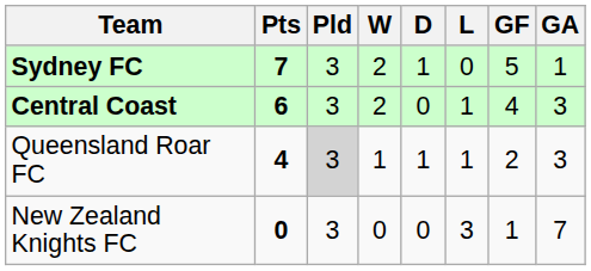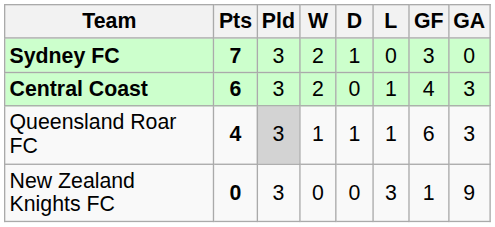 <table class="wikitable" style="text-align:center;">
 <tr>
 <th width=150>Team</th>
 <th width=20>Pts</th>
 <th width=20>Pld</th>
 <th width=20>W</th>
 <th width=20>D</th>
 <th width=20>L</th>
 <th width=20>GF</th>
 <th width=20>GA</th>
 </tr>
 <tr style="background:#ccffcc;">
 <td style="text-align:left;"><strong>Sydney FC</strong></td>
 <td><strong>7</strong></td>
 <td>3</td>
 <td>2</td>
 <td>1</td>
 <td>0</td>
-<td>5</td>
-<td>1</td>
+<td>3</td>
+<td>0</td>
 </tr>
 <tr style="background:#ccffcc;">
 <td style="text-align:left;"><strong>Central Coast</strong></td>
 <td><strong>6</strong></td>
 <td>3</td>
 <td>2</td>
 <td>0</td>
 <td>1</td>
 <td>4</td>
 <td>3</td>
 </tr>
 <tr>
 <td style="text-align:left;">Queensland Roar FC</td>
 <td><strong>4</strong></td>
 <td style="background: lightgrey;">3</td>
 <td>1</td>
 <td>1</td>
 <td>1</td>
-<td>2</td>
+<td>6</td>
 <td>3</td>
 </tr>
 <tr>
 <td style="text-align:left;">New Zealand Knights FC</td>
 <td><strong>0</strong></td>
 <td>3</td>
 <td>0</td>
 <td>0</td>
 <td>3</td>
 <td>1</td>
-<td>7</td>
+<td>9</td>
 </tr>
 </table>
